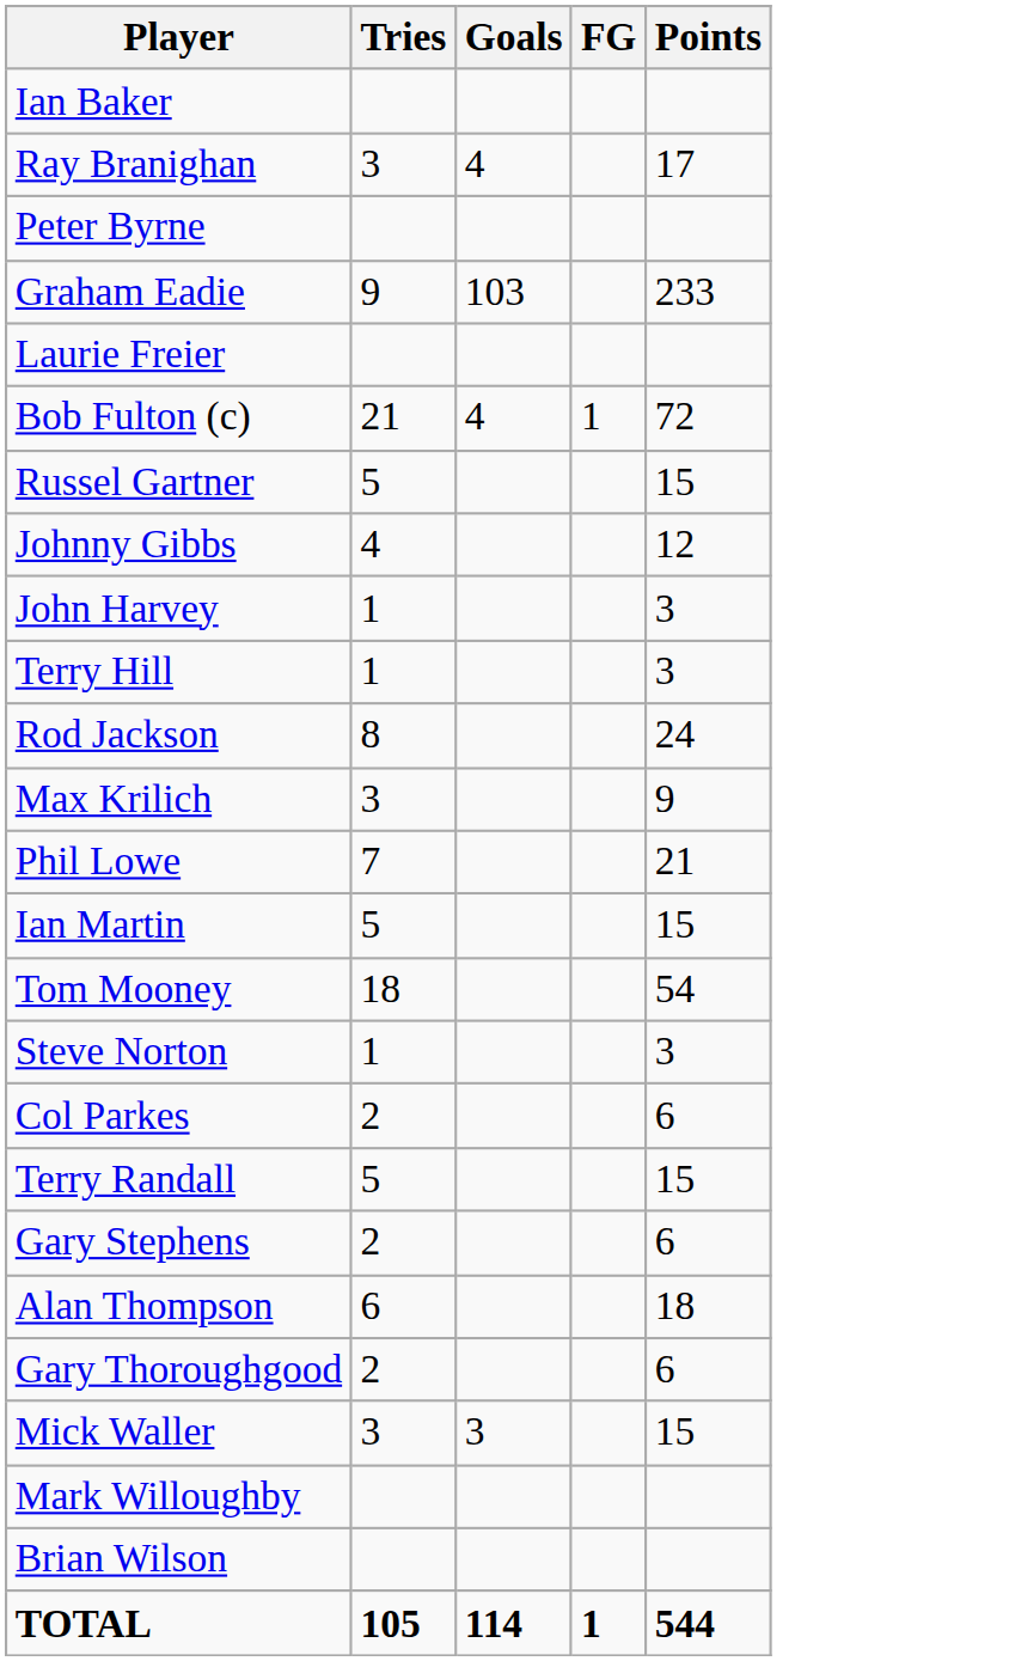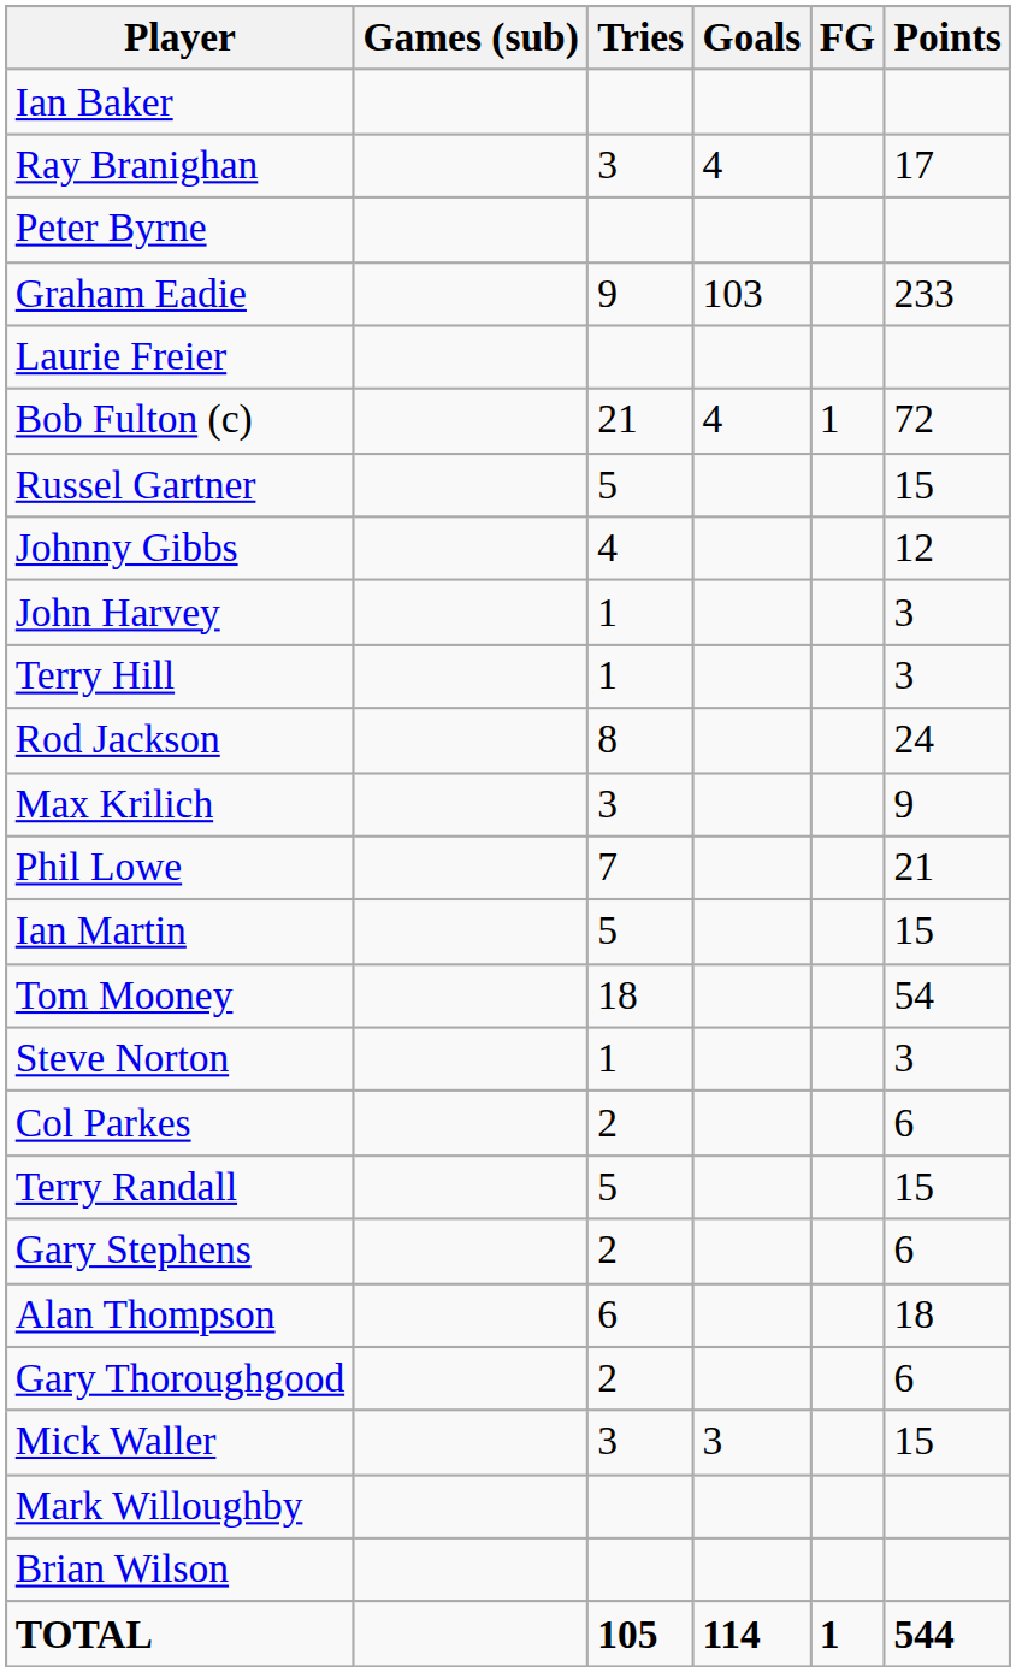 <table class="wikitable" style="text-align:left;">
 <tr>
 <th>Player</th>
+<th>Games (sub)</th>
 <th>Tries</th>
 <th>Goals</th>
 <th>FG</th>
 <th>Points</th>
 </tr>
 <tr>
 <td> <a href='#'>Ian Baker</a></td>
 <td></td>
 <td></td>
 <td></td>
 <td></td>
+<td></td>
 </tr>
 <tr>
 <td> <a href='#'>Ray Branighan</a></td>
+<td></td>
 <td>3</td>
 <td>4</td>
 <td></td>
 <td>17</td>
 </tr>
 <tr>
 <td> <a href='#'>Peter Byrne</a></td>
 <td></td>
 <td></td>
 <td></td>
 <td></td>
+<td></td>
 </tr>
 <tr>
 <td> <a href='#'>Graham Eadie</a></td>
+<td></td>
 <td>9</td>
 <td>103</td>
 <td></td>
 <td>233</td>
 </tr>
 <tr>
 <td> <a href='#'>Laurie Freier</a></td>
 <td></td>
 <td></td>
 <td></td>
 <td></td>
+<td></td>
 </tr>
 <tr>
 <td> <a href='#'>Bob Fulton</a> (c)</td>
+<td></td>
 <td>21</td>
 <td>4</td>
 <td>1</td>
 <td>72</td>
 </tr>
 <tr>
 <td> <a href='#'>Russel Gartner</a></td>
+<td></td>
 <td>5</td>
 <td></td>
 <td></td>
 <td>15</td>
 </tr>
 <tr>
 <td> <a href='#'>Johnny Gibbs</a></td>
+<td></td>
 <td>4</td>
 <td></td>
 <td></td>
 <td>12</td>
 </tr>
 <tr>
 <td> <a href='#'>John Harvey</a></td>
+<td></td>
 <td>1</td>
 <td></td>
 <td></td>
 <td>3</td>
 </tr>
 <tr>
 <td> <a href='#'>Terry Hill</a></td>
+<td></td>
 <td>1</td>
 <td></td>
 <td></td>
 <td>3</td>
 </tr>
 <tr>
 <td> <a href='#'>Rod Jackson</a></td>
+<td></td>
 <td>8</td>
 <td></td>
 <td></td>
 <td>24</td>
 </tr>
 <tr>
 <td> <a href='#'>Max Krilich</a></td>
+<td></td>
 <td>3</td>
 <td></td>
 <td></td>
 <td>9</td>
 </tr>
 <tr>
 <td> <a href='#'>Phil Lowe</a></td>
+<td></td>
 <td>7</td>
 <td></td>
 <td></td>
 <td>21</td>
 </tr>
 <tr>
 <td> <a href='#'>Ian Martin</a></td>
+<td></td>
 <td>5</td>
 <td></td>
 <td></td>
 <td>15</td>
 </tr>
 <tr>
 <td> <a href='#'>Tom Mooney</a></td>
+<td></td>
 <td>18</td>
 <td></td>
 <td></td>
 <td>54</td>
 </tr>
 <tr>
 <td> <a href='#'>Steve Norton</a></td>
+<td></td>
 <td>1</td>
 <td></td>
 <td></td>
 <td>3</td>
 </tr>
 <tr>
 <td> <a href='#'>Col Parkes</a></td>
+<td></td>
 <td>2</td>
 <td></td>
 <td></td>
 <td>6</td>
 </tr>
 <tr>
 <td> <a href='#'>Terry Randall</a></td>
+<td></td>
 <td>5</td>
 <td></td>
 <td></td>
 <td>15</td>
 </tr>
 <tr>
 <td> <a href='#'>Gary Stephens</a></td>
+<td></td>
 <td>2</td>
 <td></td>
 <td></td>
 <td>6</td>
 </tr>
 <tr>
 <td> <a href='#'>Alan Thompson</a></td>
+<td></td>
 <td>6</td>
 <td></td>
 <td></td>
 <td>18</td>
 </tr>
 <tr>
 <td> <a href='#'>Gary Thoroughgood</a></td>
+<td></td>
 <td>2</td>
 <td></td>
 <td></td>
 <td>6</td>
 </tr>
 <tr>
 <td> <a href='#'>Mick Waller</a></td>
+<td></td>
 <td>3</td>
 <td>3</td>
 <td></td>
 <td>15</td>
 </tr>
 <tr>
 <td> <a href='#'>Mark Willoughby</a></td>
 <td></td>
 <td></td>
 <td></td>
 <td></td>
+<td></td>
 </tr>
 <tr>
 <td> <a href='#'>Brian Wilson</a></td>
 <td></td>
 <td></td>
 <td></td>
 <td></td>
+<td></td>
 </tr>
 <tr>
 <td><strong>TOTAL</strong></td>
+<td></td>
 <td><strong>105</strong></td>
 <td><strong>114</strong></td>
 <td><strong>1</strong></td>
 <td><strong>544</strong></td>
 </tr>
 </table>
